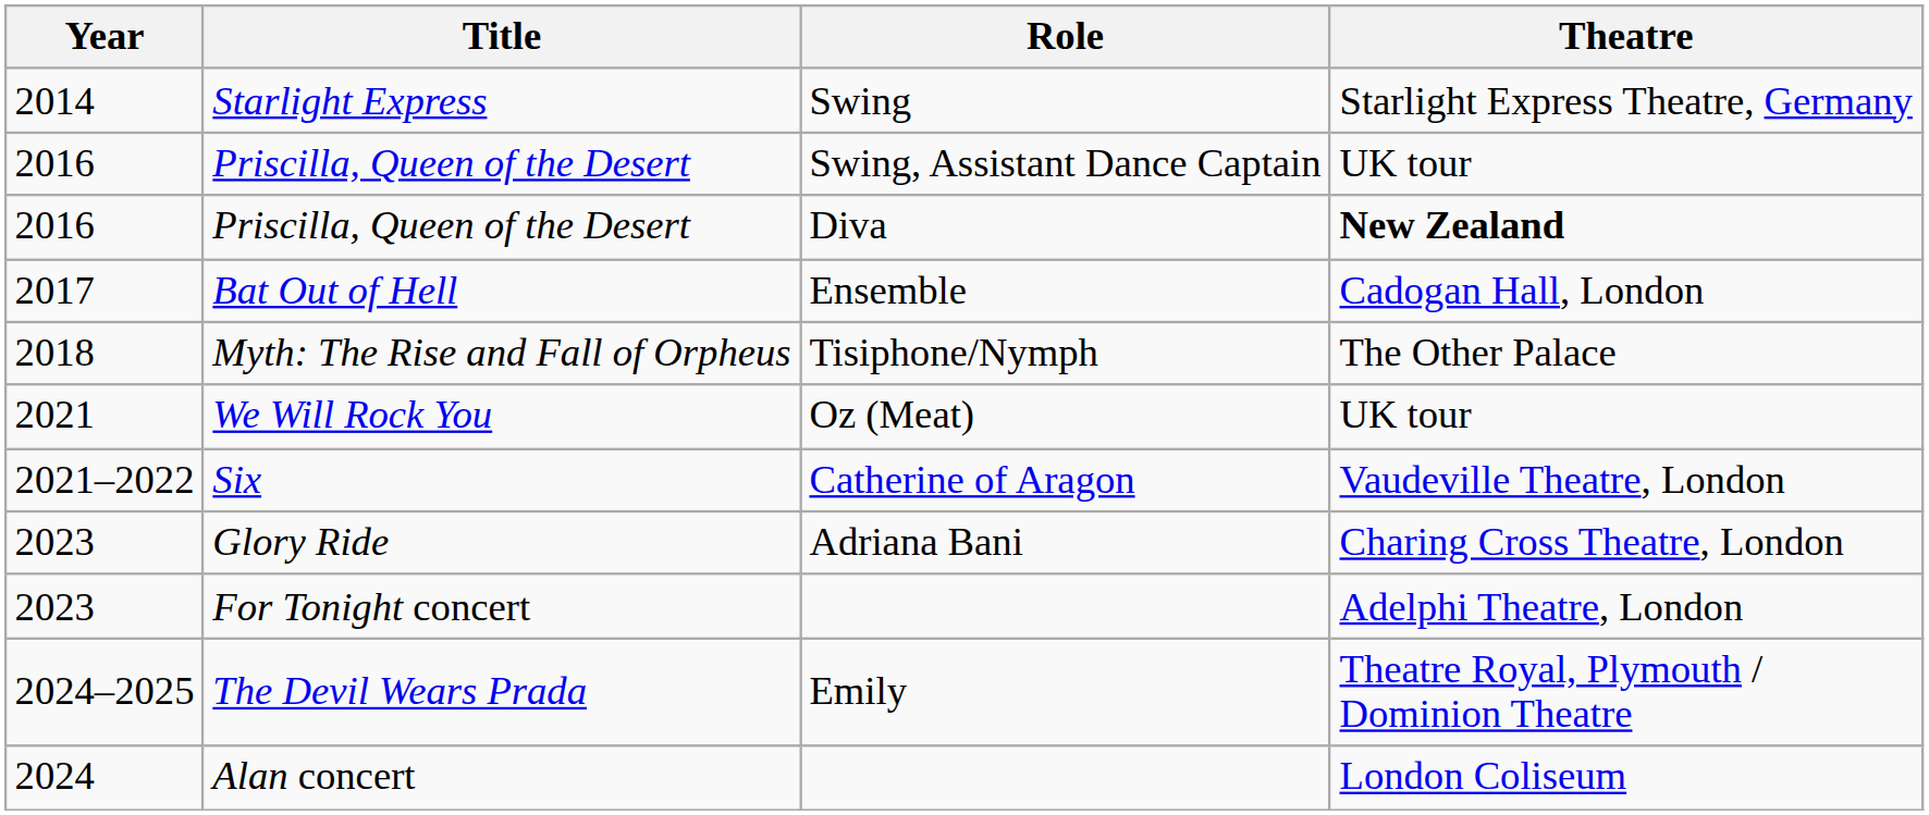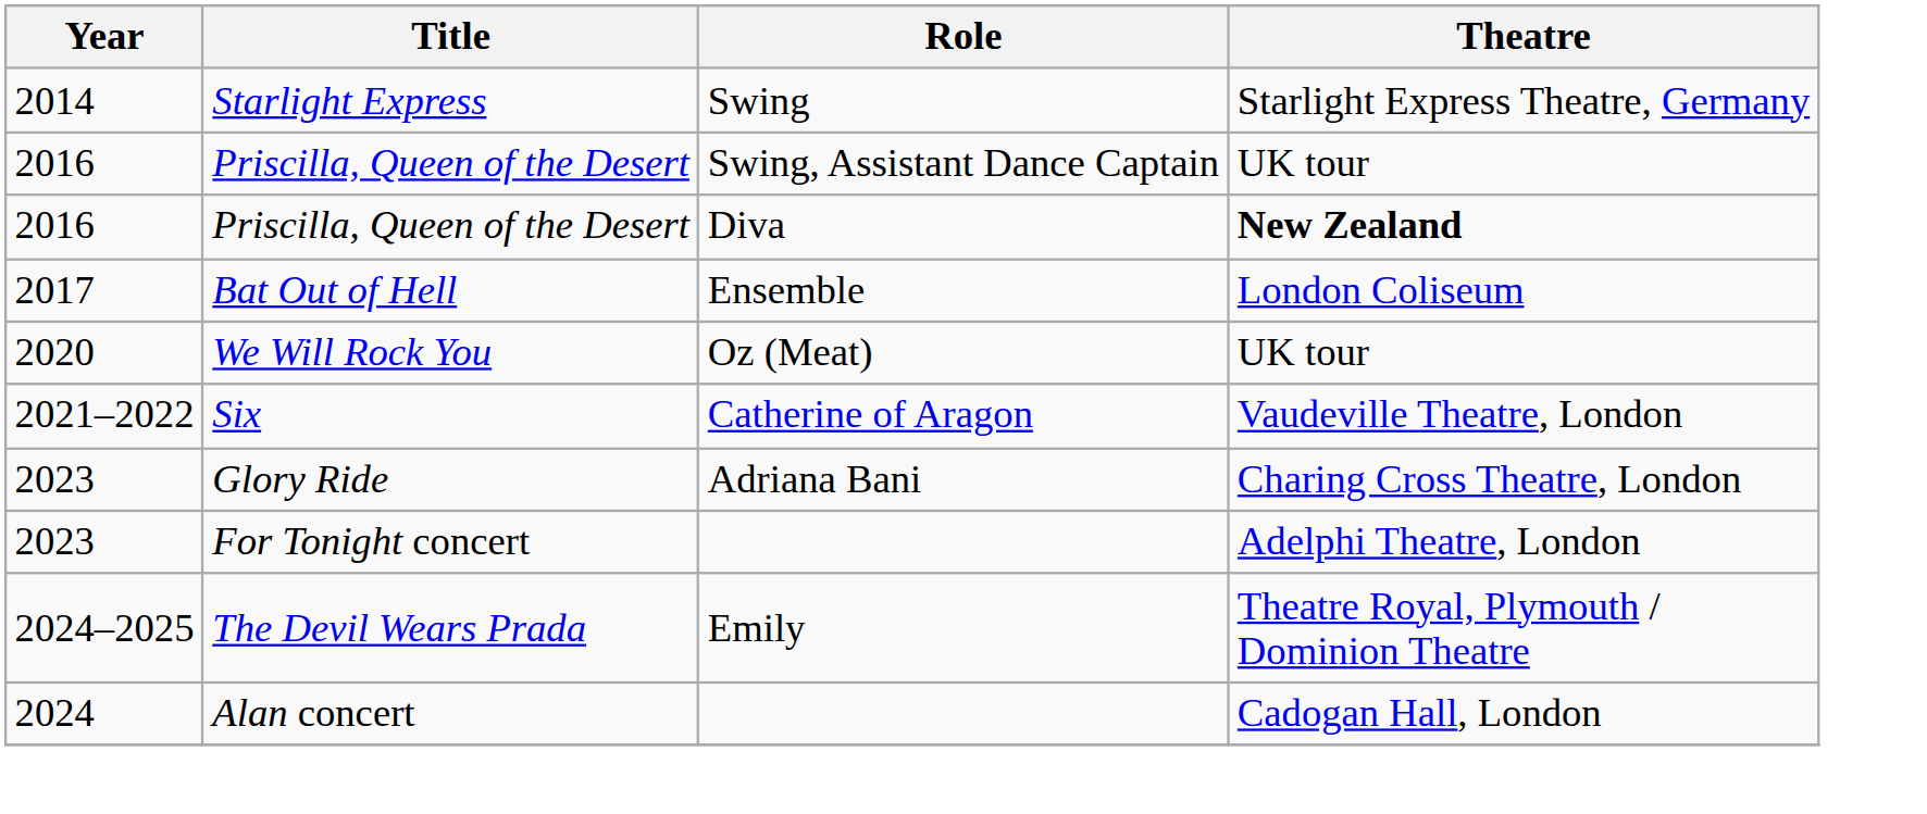 <table class="wikitable sortable">
 <tr>
 <th>Year</th>
 <th>Title</th>
 <th>Role</th>
 <th class="unsortable">Theatre</th>
 </tr>
 <tr>
 <td>2014</td>
 <td><em><a href='#'>Starlight Express</a></em></td>
 <td>Swing</td>
 <td>Starlight Express Theatre, <a href='#'>Germany</a></td>
 </tr>
 <tr>
 <td>2016</td>
 <td><a href='#'><em>Priscilla, Queen of the Desert</em></a></td>
 <td>Swing, Assistant Dance Captain</td>
 <td>UK tour</td>
 </tr>
 <tr>
 <td>2016</td>
 <td><em>Priscilla, Queen of the Desert</em></td>
 <td>Diva</td>
 <td><strong>New Zealand</strong></td>
 </tr>
 <tr>
 <td>2017</td>
 <td><em><a href='#'>Bat Out of Hell</a></em></td>
 <td>Ensemble</td>
-<td><a href='#'>Cadogan Hall</a>, London</td>
+<td><a href='#'>London Coliseum</a></td>
 </tr>
 <tr>
-<td>2018</td>
-<td><em>Myth: The Rise and Fall of Orpheus</em></td>
-<td>Tisiphone/Nymph</td>
-<td>The Other Palace</td>
-</tr>
-<tr>
-<td>2021</td>
+<td>2020</td>
 <td><em><a href='#'>We Will Rock You</a></em></td>
 <td>Oz (Meat)</td>
 <td>UK tour</td>
 </tr>
 <tr>
 <td>2021–2022</td>
 <td><em><a href='#'>Six</a></em></td>
 <td><a href='#'>Catherine of Aragon</a></td>
 <td><a href='#'>Vaudeville Theatre</a>, London</td>
 </tr>
 <tr>
 <td>2023</td>
 <td><em>Glory Ride</em></td>
 <td>Adriana Bani</td>
 <td><a href='#'>Charing Cross Theatre</a>, London</td>
 </tr>
 <tr>
 <td>2023</td>
 <td><em>For Tonight</em> concert</td>
 <td></td>
 <td><a href='#'>Adelphi Theatre</a>, London</td>
 </tr>
 <tr>
 <td>2024–2025</td>
 <td><em><a href='#'>The Devil Wears Prada</a></em></td>
 <td>Emily</td>
 <td><a href='#'>Theatre Royal, Plymouth</a> /<br><a href='#'>Dominion Theatre</a></td>
 </tr>
 <tr>
 <td>2024</td>
 <td><em>Alan</em> concert</td>
 <td></td>
-<td><a href='#'>London Coliseum</a></td>
+<td><a href='#'>Cadogan Hall</a>, London</td>
 </tr>
 <tr>
 </tr>
 </table>
